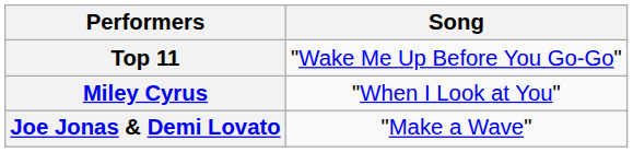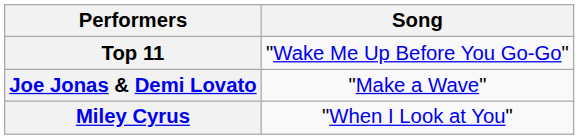 <table class="wikitable unsortable" style="text-align:center;">
 <tr>
 <th scope="col">Performers</th>
 <th scope="col">Song</th>
 </tr>
 <tr>
 <th scope="row">Top 11</th>
 <td>"<a href='#'>Wake Me Up Before You Go-Go</a>"</td>
 </tr>
 <tr>
+<th scope="row"><a href='#'>Joe Jonas</a> & <a href='#'>Demi Lovato</a></th>
+<td>"<a href='#'>Make a Wave</a>"</td>
+</tr>
+<tr>
 <th scope="row"><a href='#'>Miley Cyrus</a></th>
 <td>"<a href='#'>When I Look at You</a>"</td>
 </tr>
-<tr>
-<th scope="row"><a href='#'>Joe Jonas</a> & <a href='#'>Demi Lovato</a></th>
-<td>"<a href='#'>Make a Wave</a>"</td>
-</tr>
 </table>
